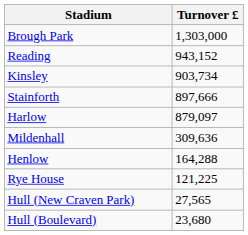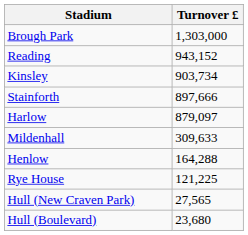 <table class="wikitable">
 <tr>
 <th width=200>Stadium</th>
 <th width=80>Turnover £</th>
 </tr>
 <tr>
 <td><a href='#'>Brough Park</a></td>
 <td>1,303,000</td>
 </tr>
 <tr>
 <td><a href='#'>Reading</a></td>
 <td>943,152</td>
 </tr>
 <tr>
 <td><a href='#'>Kinsley</a></td>
 <td>903,734</td>
 </tr>
 <tr>
 <td><a href='#'>Stainforth</a></td>
 <td>897,666</td>
 </tr>
 <tr>
 <td><a href='#'>Harlow</a></td>
 <td>879,097</td>
 </tr>
 <tr>
 <td><a href='#'>Mildenhall</a></td>
-<td>309,636</td>
+<td>309,633</td>
 </tr>
 <tr>
 <td><a href='#'>Henlow</a></td>
 <td>164,288</td>
 </tr>
 <tr>
 <td><a href='#'>Rye House</a></td>
 <td>121,225</td>
 </tr>
 <tr>
 <td><a href='#'>Hull (New Craven Park)</a></td>
 <td>27,565</td>
 </tr>
 <tr>
 <td><a href='#'>Hull (Boulevard)</a></td>
 <td>23,680</td>
 </tr>
 </table>
